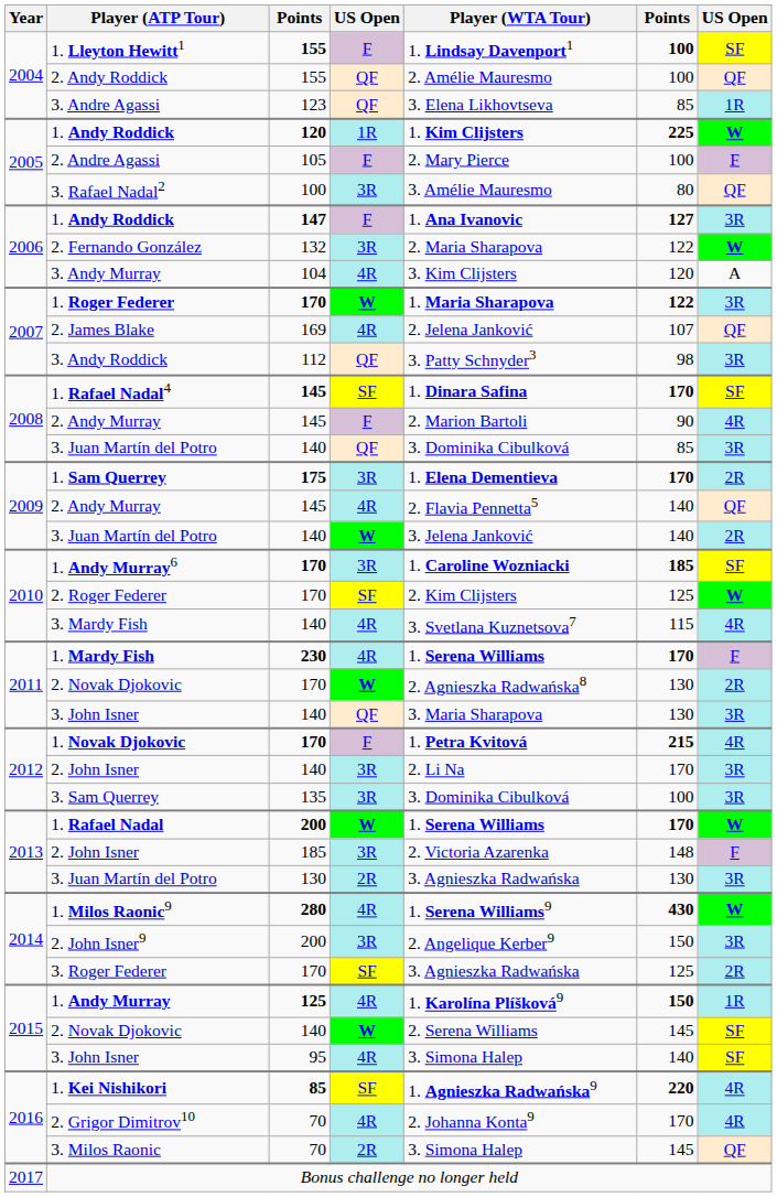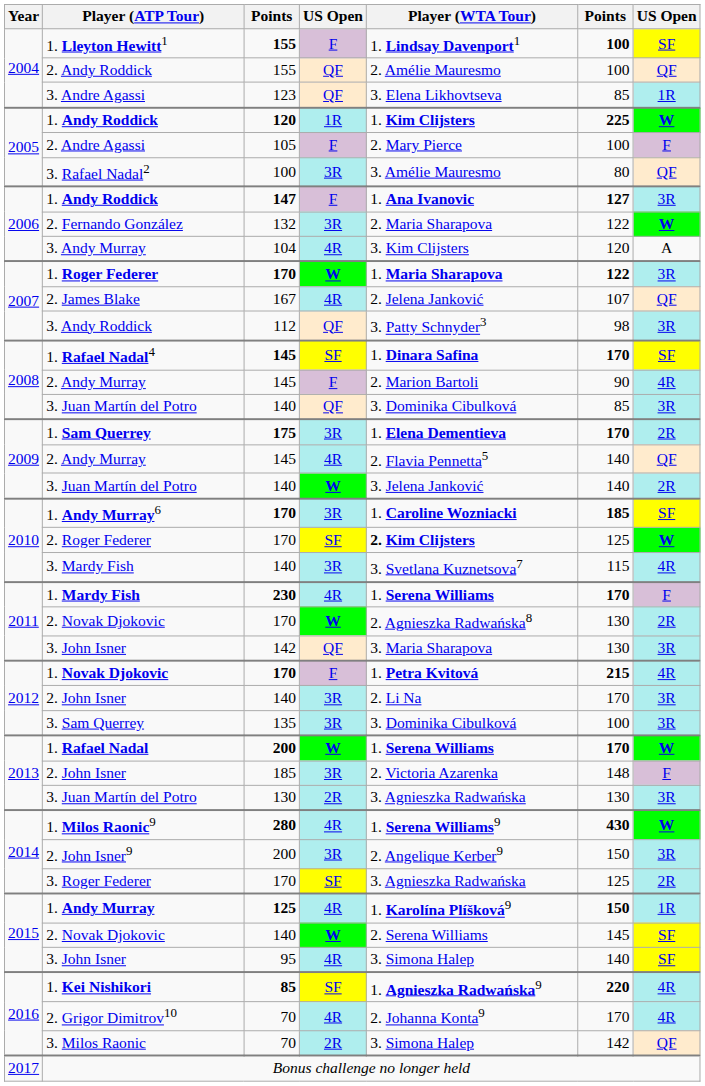 <table class=wikitable>
 <tr>
 <th>Year</th>
 <th>Player (<a href='#'>ATP Tour</a>)</th>
 <th>Points</th>
 <th>US Open</th>
 <th>Player (<a href='#'>WTA Tour</a>)</th>
 <th>Points</th>
 <th>US Open</th>
 </tr>
 <tr>
 <td align=center rowspan=3 style=color:#ccc><a href='#'>2004</a></td>
 <td width=200>1.  <strong><a href='#'>Lleyton Hewitt</a></strong><sup>1</sup></td>
 <td align=right width=50><strong>155</strong></td>
 <td align=center bgcolor=#D8BFD8><a href='#'>F</a></td>
 <td width=200>1.  <strong><a href='#'>Lindsay Davenport</a></strong><sup>1</sup></td>
 <td align=right width=50><strong>100</strong></td>
 <td align=center bgcolor=yellow><a href='#'>SF</a></td>
 </tr>
 <tr>
 <td width=200>2.  <a href='#'>Andy Roddick</a></td>
 <td align=right width=50>155</td>
 <td align=center bgcolor=#ffebcd><a href='#'>QF</a></td>
 <td width=200>2.  <a href='#'>Amélie Mauresmo</a></td>
 <td align=right width=50>100</td>
 <td align=center bgcolor=#ffebcd><a href='#'>QF</a></td>
 </tr>
 <tr>
 <td width=200>3.  <a href='#'>Andre Agassi</a></td>
 <td align=right width=50>123</td>
 <td align=center bgcolor=#ffebcd><a href='#'>QF</a></td>
 <td width=200>3.  <a href='#'>Elena Likhovtseva</a></td>
 <td align=right width=50>85</td>
 <td align=center bgcolor=#afeeee><a href='#'>1R</a></td>
 </tr>
 <tr style="border-top:2px solid gray">
 <td align=center rowspan=3 style=color:#ccc><a href='#'>2005</a></td>
 <td width=200>1.  <strong><a href='#'>Andy Roddick</a></strong></td>
 <td align=right width=50><strong>120</strong></td>
 <td align=center bgcolor=#afeeee><a href='#'>1R</a></td>
 <td width=200>1.  <strong><a href='#'>Kim Clijsters</a></strong></td>
 <td align=right width=50><strong>225</strong></td>
 <td align=center bgcolor=lime><a href='#'><strong>W</strong></a></td>
 </tr>
 <tr>
 <td width=200>2.  <a href='#'>Andre Agassi</a></td>
 <td align=right width=50>105</td>
 <td align=center bgcolor=#D8BFD8><a href='#'>F</a></td>
 <td width=200>2.  <a href='#'>Mary Pierce</a></td>
 <td align=right width=50>100</td>
 <td align=center bgcolor=#D8BFD8><a href='#'>F</a></td>
 </tr>
 <tr>
 <td width=200>3.  <a href='#'>Rafael Nadal</a><sup>2</sup></td>
 <td align=right width=50>100</td>
 <td align=center bgcolor=#afeeee><a href='#'>3R</a></td>
 <td width=200>3.  <a href='#'>Amélie Mauresmo</a></td>
 <td align=right width=50>80</td>
 <td align=center bgcolor=#ffebcd><a href='#'>QF</a></td>
 </tr>
 <tr style="border-top:2px solid gray">
 <td align=center rowspan=3 style=color:#ccc><a href='#'>2006</a></td>
 <td width=200>1.  <strong><a href='#'>Andy Roddick</a></strong></td>
 <td align=right width=50><strong>147</strong></td>
 <td align=center bgcolor=#D8BFD8><a href='#'>F</a></td>
 <td width=200>1.  <strong><a href='#'>Ana Ivanovic</a></strong></td>
 <td align=right width=50><strong>127</strong></td>
 <td align=center bgcolor=#afeeee><a href='#'>3R</a></td>
 </tr>
 <tr>
 <td width=200>2.  <a href='#'>Fernando González</a></td>
 <td align=right width=50>132</td>
 <td align=center bgcolor=#afeeee><a href='#'>3R</a></td>
 <td width=200>2.  <a href='#'>Maria Sharapova</a></td>
 <td align=right width=50>122</td>
 <td align=center bgcolor=lime><a href='#'><strong>W</strong></a></td>
 </tr>
 <tr>
 <td width=200>3.  <a href='#'>Andy Murray</a></td>
 <td align=right width=50>104</td>
 <td align=center bgcolor=#afeeee><a href='#'>4R</a></td>
 <td width=200>3.  <a href='#'>Kim Clijsters</a></td>
 <td align=right width=50>120</td>
 <td align=center>A</td>
 </tr>
 <tr style="border-top:2px solid gray">
 <td align=center rowspan=3 style=color:#ccc><a href='#'>2007</a></td>
 <td width=200>1.  <strong><a href='#'>Roger Federer</a></strong></td>
 <td align=right width=50><strong>170</strong></td>
 <td align=center bgcolor=lime><a href='#'><strong>W</strong></a></td>
 <td width=200>1.  <strong><a href='#'>Maria Sharapova</a></strong></td>
 <td align=right width=50><strong>122</strong></td>
 <td align=center bgcolor=#afeeee><a href='#'>3R</a></td>
 </tr>
 <tr>
 <td width=200>2.  <a href='#'>James Blake</a></td>
-<td align=right width=50>169</td>
+<td align=right width=50>167</td>
 <td align=center bgcolor=#afeeee><a href='#'>4R</a></td>
 <td width=200>2.  <a href='#'>Jelena Janković</a></td>
 <td align=right width=50>107</td>
 <td align=center bgcolor=#ffebcd><a href='#'>QF</a></td>
 </tr>
 <tr>
 <td width=200>3.  <a href='#'>Andy Roddick</a></td>
 <td align=right width=50>112</td>
 <td align=center bgcolor=#ffebcd><a href='#'>QF</a></td>
 <td width=200>3.  <a href='#'>Patty Schnyder</a><sup>3</sup></td>
 <td align=right width=50>98</td>
 <td align=center bgcolor=#afeeee><a href='#'>3R</a></td>
 </tr>
 <tr style="border-top:2px solid gray">
 <td align=center rowspan=3 style=color:#ccc><a href='#'>2008</a></td>
 <td width=200>1.  <strong><a href='#'>Rafael Nadal</a></strong><sup>4</sup></td>
 <td align=right width=50><strong>145</strong></td>
 <td align=center bgcolor=yellow><a href='#'>SF</a></td>
 <td width=200>1.  <strong><a href='#'>Dinara Safina</a></strong></td>
 <td align=right width=50><strong>170</strong></td>
 <td align=center bgcolor=yellow><a href='#'>SF</a></td>
 </tr>
 <tr>
 <td width=200>2.  <a href='#'>Andy Murray</a></td>
 <td align=right width=50>145</td>
 <td align=center bgcolor=#D8BFD8><a href='#'>F</a></td>
 <td width=200>2.  <a href='#'>Marion Bartoli</a></td>
 <td align=right width=50>90</td>
 <td align=center bgcolor=#afeeee><a href='#'>4R</a></td>
 </tr>
 <tr>
 <td width=200>3.  <a href='#'>Juan Martín del Potro</a></td>
 <td align=right width=50>140</td>
 <td align=center bgcolor=#ffebcd><a href='#'>QF</a></td>
 <td width=200>3.  <a href='#'>Dominika Cibulková</a></td>
 <td align=right width=50>85</td>
 <td align=center bgcolor=#afeeee><a href='#'>3R</a></td>
 </tr>
 <tr style="border-top:2px solid gray">
 <td align=center rowspan=3 style=color:#ccc><a href='#'>2009</a></td>
 <td width=200>1.  <strong><a href='#'>Sam Querrey</a></strong></td>
 <td align=right width=50><strong>175</strong></td>
 <td align=center bgcolor=#afeeee><a href='#'>3R</a></td>
 <td width=200>1.  <strong><a href='#'>Elena Dementieva</a></strong></td>
 <td align=right width=50><strong>170</strong></td>
 <td align=center bgcolor=#afeeee><a href='#'>2R</a></td>
 </tr>
 <tr>
 <td width=200>2.  <a href='#'>Andy Murray</a></td>
 <td align=right width=50>145</td>
 <td align=center bgcolor=#afeeee><a href='#'>4R</a></td>
 <td width=200>2.  <a href='#'>Flavia Pennetta</a><sup>5</sup></td>
 <td align=right width=50>140</td>
 <td align=center bgcolor=#ffebcd><a href='#'>QF</a></td>
 </tr>
 <tr>
 <td width=200>3.  <a href='#'>Juan Martín del Potro</a></td>
 <td align=right width=50>140</td>
 <td align=center bgcolor=lime><a href='#'><strong>W</strong></a></td>
 <td width=200>3.  <a href='#'>Jelena Janković</a></td>
 <td align=right width=50>140</td>
 <td align=center bgcolor=#afeeee><a href='#'>2R</a></td>
 </tr>
 <tr style="border-top:2px solid gray">
 <td align=center rowspan=3 style=color:#ccc><a href='#'>2010</a></td>
 <td width=200>1.  <strong><a href='#'>Andy Murray</a></strong><sup>6</sup></td>
 <td align=right width=50><strong>170</strong></td>
 <td align=center bgcolor=#afeeee><a href='#'>3R</a></td>
 <td width=200>1.  <strong><a href='#'>Caroline Wozniacki</a></strong></td>
 <td align=right width=50><strong>185</strong></td>
 <td align=center bgcolor=yellow><a href='#'>SF</a></td>
 </tr>
 <tr>
 <td width=200>2.  <a href='#'>Roger Federer</a></td>
 <td align=right width=50>170</td>
 <td align=center bgcolor=yellow><a href='#'>SF</a></td>
-<td width=200>2.  <a href='#'>Kim Clijsters</a></td>
+<td width=200><strong>2.  <a href='#'>Kim Clijsters</a></strong></td>
 <td align=right width=50>125</td>
 <td align=center bgcolor=lime><a href='#'><strong>W</strong></a></td>
 </tr>
 <tr>
 <td width=200>3.  <a href='#'>Mardy Fish</a></td>
 <td align=right width=50>140</td>
-<td align=center bgcolor=#afeeee><a href='#'>4R</a></td>
+<td align=center bgcolor=#afeeee><a href='#'>3R</a></td>
 <td width=200>3.  <a href='#'>Svetlana Kuznetsova</a><sup>7</sup></td>
 <td align=right width=50>115</td>
 <td align=center bgcolor=#afeeee><a href='#'>4R</a></td>
 </tr>
 <tr style="border-top:2px solid gray">
 <td align=center rowspan=3 style=color:#ccc><a href='#'>2011</a></td>
 <td width=200>1.  <strong><a href='#'>Mardy Fish</a></strong></td>
 <td align=right width=50><strong>230</strong></td>
 <td align=center bgcolor=#afeeee><a href='#'>4R</a></td>
 <td width=200>1.  <strong><a href='#'>Serena Williams</a></strong></td>
 <td align=right width=50><strong>170</strong></td>
 <td align=center bgcolor=#D8BFD8><a href='#'>F</a></td>
 </tr>
 <tr>
 <td width=200>2.  <a href='#'>Novak Djokovic</a></td>
 <td align=right width=50>170</td>
 <td align=center bgcolor=lime><a href='#'><strong>W</strong></a></td>
 <td width=210>2.  <a href='#'>Agnieszka Radwańska</a><sup>8</sup></td>
 <td align=right width=50>130</td>
 <td align=center bgcolor=#afeeee><a href='#'>2R</a></td>
 </tr>
 <tr>
 <td width=200>3.  <a href='#'>John Isner</a></td>
-<td align=right width=50>140</td>
+<td align=right width=50>142</td>
 <td align=center bgcolor=#ffebcd><a href='#'>QF</a></td>
 <td width=200>3.  <a href='#'>Maria Sharapova</a></td>
 <td align=right width=50>130</td>
 <td align=center bgcolor=#afeeee><a href='#'>3R</a></td>
 </tr>
 <tr style="border-top:2px solid gray">
 <td align=center rowspan=3 style=color:#ccc><a href='#'>2012</a></td>
 <td width=200>1.  <strong><a href='#'>Novak Djokovic</a></strong></td>
 <td align=right width=50><strong>170</strong></td>
 <td align=center bgcolor=#D8BFD8><a href='#'>F</a></td>
 <td width=200>1.   <strong><a href='#'>Petra Kvitová</a></strong></td>
 <td align=right width=50><strong>215</strong></td>
 <td align=center bgcolor=#afeeee><a href='#'>4R</a></td>
 </tr>
 <tr>
 <td width=200>2.  <a href='#'>John Isner</a></td>
 <td align=right width=50>140</td>
 <td align=center bgcolor=#afeeee><a href='#'>3R</a></td>
 <td width=200>2.   <a href='#'>Li Na</a></td>
 <td align=right width=50>170</td>
 <td align=center bgcolor=#afeeee><a href='#'>3R</a></td>
 </tr>
 <tr>
 <td width=200>3.  <a href='#'>Sam Querrey</a></td>
 <td align=right width=50>135</td>
 <td align=center bgcolor=#afeeee><a href='#'>3R</a></td>
 <td width=200>3.   <a href='#'>Dominika Cibulková</a></td>
 <td align=right width=50>100</td>
 <td align=center bgcolor=#afeeee><a href='#'>3R</a></td>
 </tr>
 <tr style="border-top:2px solid gray">
 <td align=center rowspan=3 style=color:#ccc><a href='#'>2013</a></td>
 <td width=200>1.  <strong><a href='#'>Rafael Nadal</a></strong></td>
 <td align=right width=50><strong>200</strong></td>
 <td align=center bgcolor=lime><a href='#'><strong>W</strong></a></td>
 <td width=200>1.   <strong><a href='#'>Serena Williams</a></strong></td>
 <td align=right width=50><strong>170</strong></td>
 <td align=center bgcolor=lime><a href='#'><strong>W</strong></a></td>
 </tr>
 <tr>
 <td width=200>2.  <a href='#'>John Isner</a></td>
 <td align=right width=50>185</td>
 <td align=center bgcolor=#afeeee><a href='#'>3R</a></td>
 <td width=200>2.   <a href='#'>Victoria Azarenka</a></td>
 <td align=right width=50>148</td>
 <td align=center bgcolor=#D8BFD8><a href='#'>F</a></td>
 </tr>
 <tr>
 <td width=200>3.  <a href='#'>Juan Martín del Potro</a></td>
 <td align=right width=50>130</td>
 <td align=center bgcolor=#afeeee><a href='#'>2R</a></td>
 <td width=210>3.   <a href='#'>Agnieszka Radwańska</a></td>
 <td align=right width=50>130</td>
 <td align=center bgcolor=#afeeee><a href='#'>3R</a></td>
 </tr>
 <tr style="border-top:2px solid gray">
 <td align=center rowspan=3 style=color:#ccc><a href='#'>2014</a></td>
 <td width=200>1.  <strong><a href='#'>Milos Raonic</a></strong><sup>9</sup></td>
 <td align=right width=50><strong>280</strong></td>
 <td align=center bgcolor=#afeeee><a href='#'>4R</a></td>
 <td width=200>1.   <strong><a href='#'>Serena Williams</a></strong><sup>9</sup></td>
 <td align=right width=50><strong>430</strong></td>
 <td align=center bgcolor=lime><a href='#'><strong>W</strong></a></td>
 </tr>
 <tr>
 <td width=200>2.  <a href='#'>John Isner</a><sup>9</sup></td>
 <td align=right width=50>200</td>
 <td align=center bgcolor=#afeeee><a href='#'>3R</a></td>
 <td width=200>2.   <a href='#'>Angelique Kerber</a><sup>9</sup></td>
 <td align=right width=50>150</td>
 <td align=center bgcolor=#afeeee><a href='#'>3R</a></td>
 </tr>
 <tr>
 <td width=200>3.  <a href='#'>Roger Federer</a></td>
 <td align=right width=50>170</td>
 <td align=center bgcolor=yellow><a href='#'>SF</a></td>
 <td width=200>3.   <a href='#'>Agnieszka Radwańska</a></td>
 <td align=right width=50>125</td>
 <td align=center bgcolor=#afeeee><a href='#'>2R</a></td>
 </tr>
 <tr style="border-top:2px solid gray">
 <td align=center rowspan=3 style=color:#ccc><a href='#'>2015</a></td>
 <td width=200>1.  <strong><a href='#'>Andy Murray</a></strong></td>
 <td align=right width=50><strong>125</strong></td>
 <td align=center bgcolor=#afeeee><a href='#'>4R</a></td>
 <td width=200>1.   <strong><a href='#'>Karolína Plíšková</a></strong><sup>9</sup></td>
 <td align=right width=50><strong>150</strong></td>
 <td align=center bgcolor=#afeeee><a href='#'>1R</a></td>
 </tr>
 <tr>
 <td width=200>2.  <a href='#'>Novak Djokovic</a></td>
 <td align=right width=50>140</td>
 <td align=center bgcolor=lime><a href='#'><strong>W</strong></a></td>
 <td width=200>2.   <a href='#'>Serena Williams</a></td>
 <td align=right width=50>145</td>
 <td align=center bgcolor=yellow><a href='#'>SF</a></td>
 </tr>
 <tr>
 <td width=200>3.  <a href='#'>John Isner</a></td>
 <td align=right width=50>95</td>
 <td align=center bgcolor=#afeeee><a href='#'>4R</a></td>
 <td width=200>3.   <a href='#'>Simona Halep</a></td>
 <td align=right width=50>140</td>
 <td align=center bgcolor=yellow><a href='#'>SF</a></td>
 </tr>
 <tr style="border-top:2px solid gray">
 <td align=center rowspan=3 style=color:#ccc><a href='#'>2016</a></td>
 <td width=200>1.  <strong><a href='#'>Kei Nishikori</a></strong></td>
 <td align=right width=50><strong>85</strong></td>
 <td align=center bgcolor=yellow><a href='#'>SF</a></td>
 <td width=200>1.   <strong><a href='#'>Agnieszka Radwańska</a></strong><sup>9</sup></td>
 <td align=right width=50><strong>220</strong></td>
 <td align=center bgcolor=#afeeee><a href='#'>4R</a></td>
 </tr>
 <tr>
 <td width=200>2.  <a href='#'>Grigor Dimitrov</a><sup>10</sup></td>
 <td align=right width=50>70</td>
 <td align=center bgcolor=#afeeee><a href='#'>4R</a></td>
 <td width=200>2.   <a href='#'>Johanna Konta</a><sup>9</sup></td>
 <td align=right width=50>170</td>
 <td align=center bgcolor=#afeeee><a href='#'>4R</a></td>
 </tr>
 <tr>
 <td width=200>3.  <a href='#'>Milos Raonic</a></td>
 <td align=right width=50>70</td>
 <td align=center bgcolor=#afeeee><a href='#'>2R</a></td>
 <td width=200>3.   <a href='#'>Simona Halep</a></td>
-<td align=right width=50>145</td>
+<td align=right width=50>142</td>
 <td align=center bgcolor=#ffebcd><a href='#'>QF</a></td>
 </tr>
 <tr style="border-top:2px solid gray">
 <td align=center style=color:#ccc><a href='#'>2017</a></td>
 <td align=center colspan=6><em>Bonus challenge no longer held</em></td>
 </tr>
 </table>
